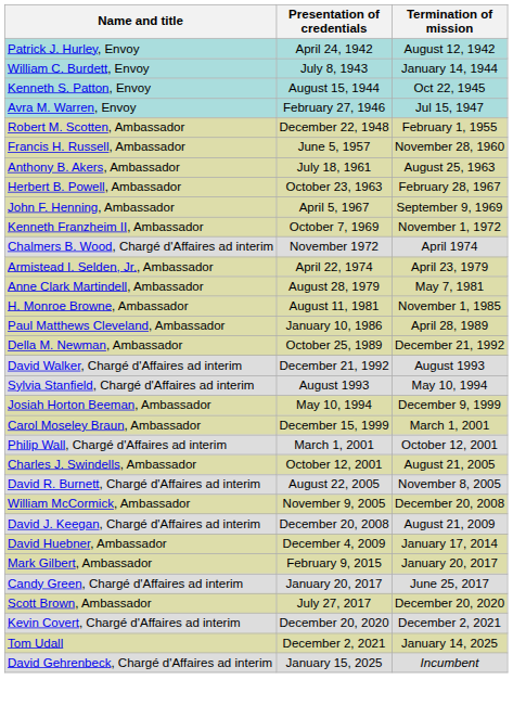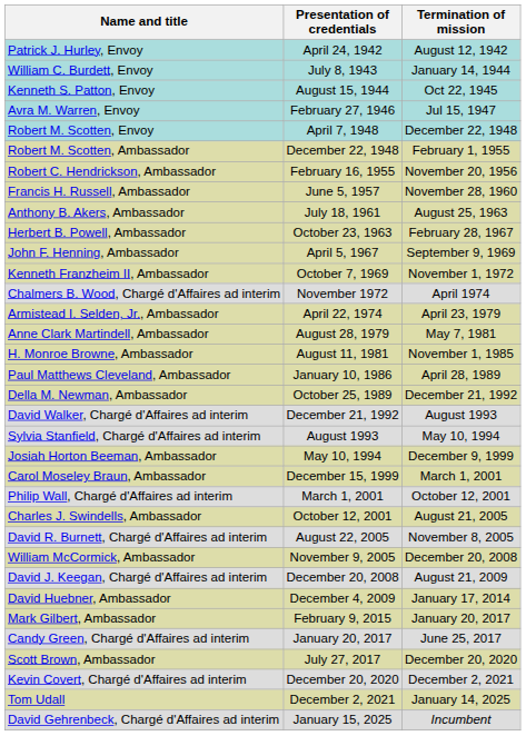 <table class="wikitable">
 <tr>
 <th>Name and title</th>
 <th>Presentation of<br>credentials</th>
 <th>Termination of<br>mission</th>
 </tr>
 <tr bgcolor="#aadddd">
 <td><a href='#'>Patrick J. Hurley</a>, Envoy</td>
 <td align=center>April 24, 1942</td>
 <td align=center>August 12, 1942</td>
 </tr>
 <tr bgcolor="#aadddd">
 <td><a href='#'>William C. Burdett</a>, Envoy</td>
 <td align=center>July 8, 1943</td>
 <td align=center>January 14, 1944</td>
 </tr>
 <tr bgcolor="#aadddd">
 <td><a href='#'>Kenneth S. Patton</a>, Envoy</td>
 <td align=center>August 15, 1944</td>
 <td align=center>Oct 22, 1945</td>
 </tr>
 <tr bgcolor="#aadddd">
 <td><a href='#'>Avra M. Warren</a>, Envoy</td>
 <td align=center>February 27, 1946</td>
 <td align=center>Jul 15, 1947</td>
 </tr>
+<tr bgcolor="#aadddd">
+<td><a href='#'>Robert M. Scotten</a>, Envoy</td>
+<td align=center>April 7, 1948</td>
+<td align=center>December 22, 1948</td>
+</tr>
 <tr bgcolor="#ddddaa">
 <td><a href='#'>Robert M. Scotten</a>, Ambassador</td>
 <td align=center>December 22, 1948</td>
 <td align=center>February 1, 1955</td>
+</tr>
+<tr bgcolor="#ddddaa">
+<td><a href='#'>Robert C. Hendrickson</a>, Ambassador</td>
+<td align=center>February 16, 1955</td>
+<td align=center>November 20, 1956</td>
 </tr>
 <tr bgcolor="#ddddaa">
 <td><a href='#'>Francis H. Russell</a>, Ambassador</td>
 <td align=center>June 5, 1957</td>
 <td align=center>November 28, 1960</td>
 </tr>
 <tr bgcolor="#ddddaa">
 <td><a href='#'>Anthony B. Akers</a>, Ambassador</td>
 <td align=center>July 18, 1961</td>
 <td align=center>August 25, 1963</td>
 </tr>
 <tr bgcolor="#ddddaa">
 <td><a href='#'>Herbert B. Powell</a>, Ambassador</td>
 <td align=center>October 23, 1963</td>
 <td align=center>February 28, 1967</td>
 </tr>
 <tr bgcolor="#ddddaa">
 <td><a href='#'>John F. Henning</a>, Ambassador</td>
 <td align=center>April 5, 1967</td>
 <td align=center>September 9, 1969</td>
 </tr>
 <tr bgcolor="#ddddaa">
 <td><a href='#'>Kenneth Franzheim II</a>, Ambassador</td>
 <td align=center>October 7, 1969</td>
 <td align=center>November 1, 1972</td>
 </tr>
 <tr bgcolor="#dddddd">
 <td><a href='#'>Chalmers B. Wood</a>, Chargé d'Affaires ad interim</td>
 <td align=center>November 1972</td>
 <td align=center>April 1974</td>
 </tr>
 <tr bgcolor="#ddddaa">
 <td><a href='#'>Armistead I. Selden, Jr.</a>, Ambassador</td>
 <td align=center>April 22, 1974</td>
 <td align=center>April 23, 1979</td>
 </tr>
 <tr bgcolor="#ddddaa">
 <td><a href='#'>Anne Clark Martindell</a>, Ambassador</td>
 <td align=center>August 28, 1979</td>
 <td align=center>May 7, 1981</td>
 </tr>
 <tr bgcolor="#ddddaa">
 <td><a href='#'>H. Monroe Browne</a>, Ambassador</td>
 <td align=center>August 11, 1981</td>
 <td align=center>November 1, 1985</td>
 </tr>
 <tr bgcolor="#ddddaa">
 <td><a href='#'>Paul Matthews Cleveland</a>, Ambassador</td>
 <td align=center>January 10, 1986</td>
 <td align=center>April 28, 1989</td>
 </tr>
 <tr bgcolor="#ddddaa">
 <td><a href='#'>Della M. Newman</a>, Ambassador</td>
 <td align=center>October 25, 1989</td>
 <td align=center>December 21, 1992</td>
 </tr>
 <tr bgcolor="#dddddd">
 <td><a href='#'>David Walker</a>, Chargé d'Affaires ad interim</td>
 <td align=center>December 21, 1992</td>
 <td align=center>August 1993</td>
 </tr>
 <tr bgcolor="#dddddd">
 <td><a href='#'>Sylvia Stanfield</a>, Chargé d'Affaires ad interim</td>
 <td align=center>August 1993</td>
 <td align=center>May 10, 1994</td>
 </tr>
 <tr bgcolor="#ddddaa">
 <td><a href='#'>Josiah Horton Beeman</a>, Ambassador</td>
 <td align=center>May 10, 1994</td>
 <td align=center>December 9, 1999</td>
 </tr>
 <tr bgcolor="#ddddaa">
 <td><a href='#'>Carol Moseley Braun</a>, Ambassador</td>
 <td align=center>December 15, 1999</td>
 <td align=center>March 1, 2001</td>
 </tr>
 <tr bgcolor="#dddddd">
 <td><a href='#'>Philip Wall</a>, Chargé d'Affaires ad interim</td>
 <td align=center>March 1, 2001</td>
 <td align=center>October 12, 2001</td>
 </tr>
 <tr bgcolor="#ddddaa">
 <td><a href='#'>Charles J. Swindells</a>, Ambassador</td>
 <td align=center>October 12, 2001</td>
 <td align=center>August 21, 2005</td>
 </tr>
 <tr bgcolor="#dddddd">
 <td><a href='#'>David R. Burnett</a>, Chargé d'Affaires ad interim</td>
 <td align=center>August 22, 2005</td>
 <td align=center>November 8, 2005</td>
 </tr>
 <tr bgcolor="#ddddaa">
 <td><a href='#'>William McCormick</a>, Ambassador</td>
 <td align=center>November 9, 2005</td>
 <td align=center>December 20, 2008</td>
 </tr>
 <tr bgcolor="#dddddd">
 <td><a href='#'>David J. Keegan</a>, Chargé d'Affaires ad interim</td>
 <td align=center>December 20, 2008</td>
 <td align=center>August 21, 2009</td>
 </tr>
 <tr bgcolor="#ddddaa">
 <td><a href='#'>David Huebner</a>, Ambassador</td>
 <td align=center>December 4, 2009</td>
 <td align=center>January 17, 2014</td>
 </tr>
 <tr bgcolor="#ddddaa">
 <td><a href='#'>Mark Gilbert</a>, Ambassador</td>
 <td align=center>February 9, 2015</td>
 <td align=center>January 20, 2017</td>
 </tr>
 <tr bgcolor="#dddddd">
 <td><a href='#'>Candy Green</a>, Chargé d'Affaires ad interim</td>
 <td align=center>January 20, 2017</td>
 <td align=center>June 25, 2017</td>
 </tr>
 <tr bgcolor="#ddddaa">
 <td><a href='#'>Scott Brown</a>, Ambassador</td>
 <td align=center>July 27, 2017</td>
 <td align=center>December 20, 2020</td>
 </tr>
 <tr bgcolor="#dddddd">
 <td><a href='#'>Kevin Covert</a>, Chargé d'Affaires ad interim</td>
 <td align=center>December 20, 2020</td>
 <td align=center>December 2, 2021</td>
 </tr>
 <tr bgcolor="#ddddaa">
 <td><a href='#'>Tom Udall</a></td>
 <td align=center>December 2, 2021</td>
 <td align=center>January 14, 2025</td>
 </tr>
 <tr bgcolor="#dddddd">
 <td><a href='#'>David Gehrenbeck</a>, Chargé d'Affaires ad interim</td>
 <td align=center>January 15, 2025</td>
 <td align=center><em>Incumbent</em></td>
 </tr>
 </table>
